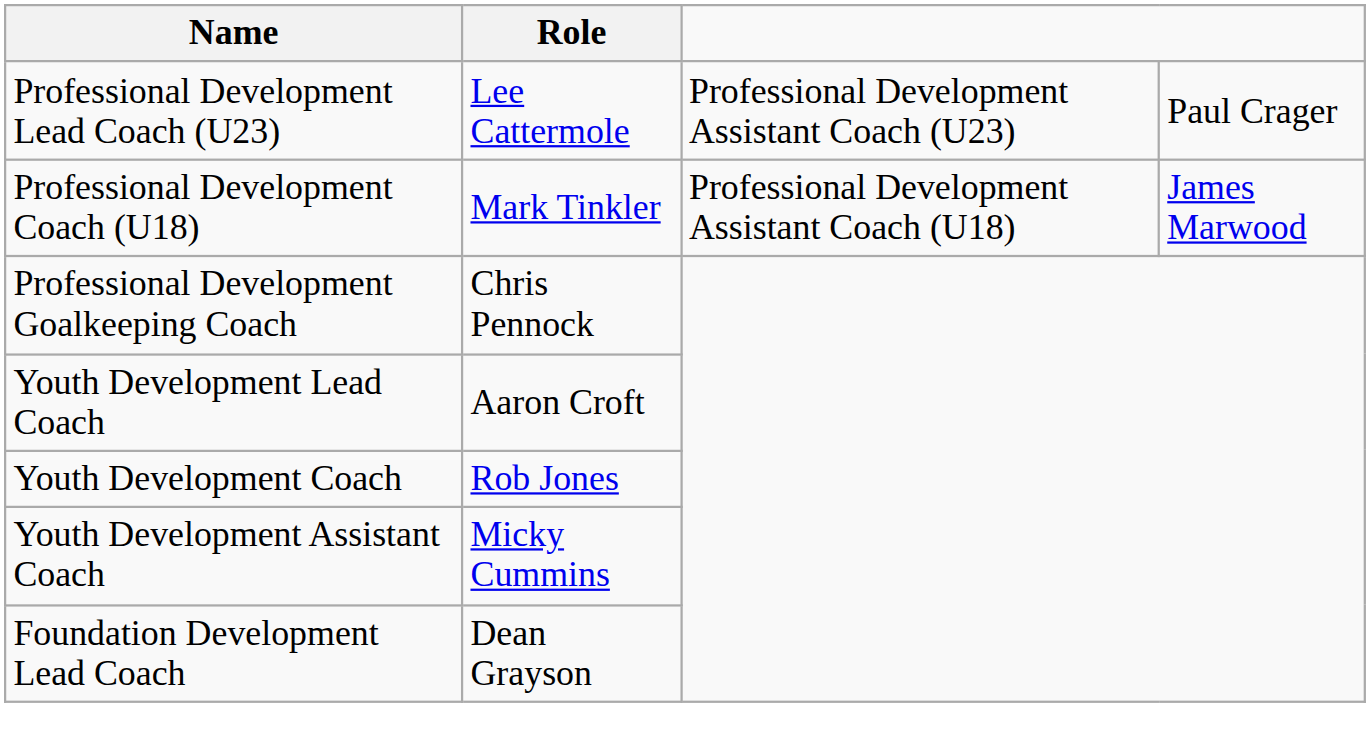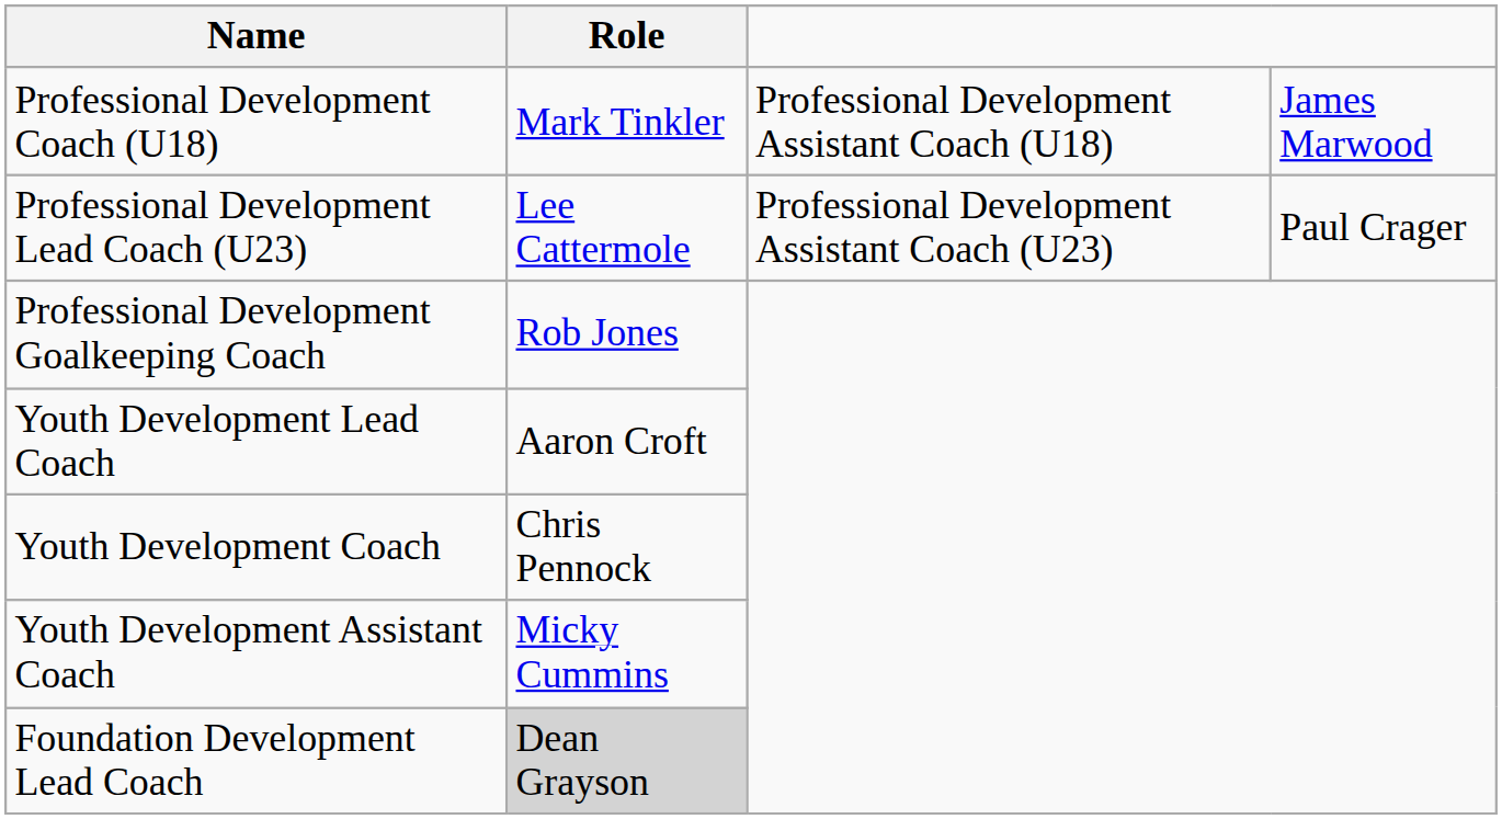 <table class="wikitable">
 <tr>
 <th>Name</th>
 <th>Role</th>
+</tr>
+<tr>
+<td>Professional Development Coach (U18)</td>
+<td><a href='#'>Mark Tinkler</a></td>
+<td>Professional Development Assistant Coach (U18)</td>
+<td><a href='#'>James Marwood</a></td>
 </tr>
 <tr>
 <td>Professional Development Lead Coach (U23)</td>
 <td><a href='#'>Lee Cattermole</a></td>
 <td>Professional Development Assistant Coach (U23)</td>
 <td>Paul Crager</td>
 </tr>
 <tr>
-<td>Professional Development Coach (U18)</td>
-<td><a href='#'>Mark Tinkler</a></td>
-<td>Professional Development Assistant Coach (U18)</td>
-<td><a href='#'>James Marwood</a></td>
-</tr>
-<tr>
 <td>Professional Development Goalkeeping Coach</td>
-<td>Chris Pennock</td>
+<td><a href='#'>Rob Jones</a></td>
 </tr>
 <tr>
 <td>Youth Development Lead Coach</td>
 <td>Aaron Croft</td>
 </tr>
 <tr>
 <td>Youth Development Coach</td>
-<td><a href='#'>Rob Jones</a></td>
+<td>Chris Pennock</td>
 </tr>
 <tr>
 <td>Youth Development Assistant Coach</td>
 <td><a href='#'>Micky Cummins</a></td>
 </tr>
 <tr>
 <td>Foundation Development Lead Coach</td>
-<td>Dean Grayson</td>
+<td style="background: lightgrey;">Dean Grayson</td>
 </tr>
 </table>
